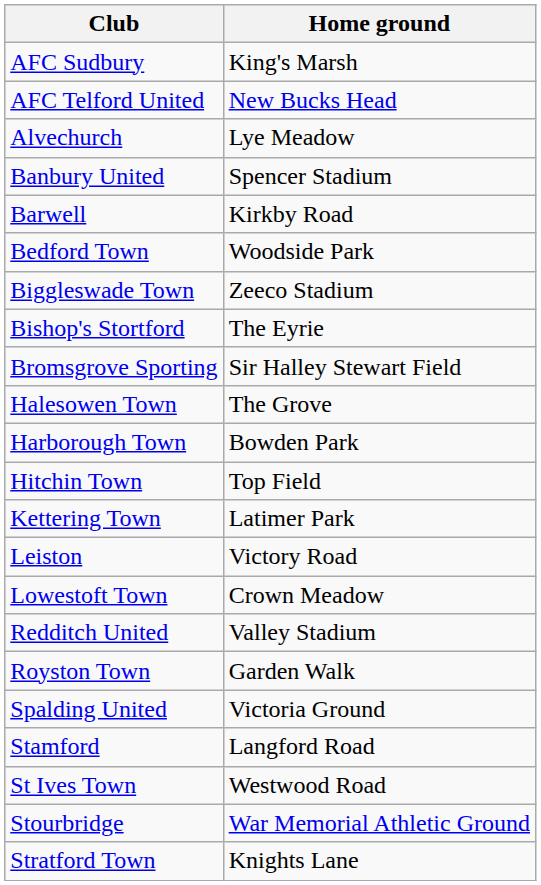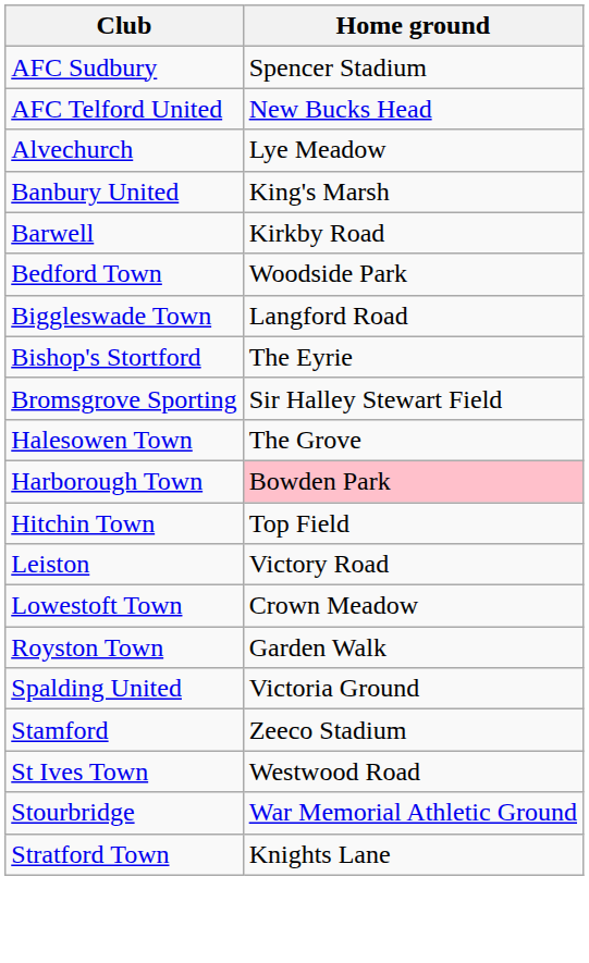 <table class="wikitable">
 <tr>
 <th>Club</th>
 <th>Home ground</th>
 </tr>
 <tr>
 <td><a href='#'>AFC Sudbury</a></td>
-<td>King's Marsh</td>
+<td>Spencer Stadium</td>
 </tr>
 <tr>
 <td><a href='#'>AFC Telford United</a></td>
 <td><a href='#'>New Bucks Head</a></td>
 </tr>
 <tr>
 <td><a href='#'>Alvechurch</a></td>
 <td>Lye Meadow</td>
 </tr>
 <tr>
 <td><a href='#'>Banbury United</a></td>
-<td>Spencer Stadium</td>
+<td>King's Marsh</td>
 </tr>
 <tr>
 <td><a href='#'>Barwell</a></td>
 <td>Kirkby Road</td>
 </tr>
 <tr>
 <td><a href='#'>Bedford Town</a></td>
 <td>Woodside Park</td>
 </tr>
 <tr>
 <td><a href='#'>Biggleswade Town</a></td>
-<td>Zeeco Stadium</td>
+<td>Langford Road</td>
 </tr>
 <tr>
 <td><a href='#'>Bishop's Stortford</a></td>
 <td>The Eyrie</td>
 </tr>
 <tr>
 <td><a href='#'>Bromsgrove Sporting</a></td>
 <td>Sir Halley Stewart Field</td>
 </tr>
 <tr>
 <td><a href='#'>Halesowen Town</a></td>
 <td>The Grove</td>
 </tr>
 <tr>
 <td><a href='#'>Harborough Town</a></td>
-<td>Bowden Park</td>
+<td style="background: pink;">Bowden Park</td>
 </tr>
 <tr>
 <td><a href='#'>Hitchin Town</a></td>
 <td>Top Field</td>
-</tr>
-<tr>
-<td><a href='#'>Kettering Town</a></td>
-<td>Latimer Park</td>
 </tr>
 <tr>
 <td><a href='#'>Leiston</a></td>
 <td>Victory Road</td>
 </tr>
 <tr>
 <td><a href='#'>Lowestoft Town</a></td>
 <td>Crown Meadow</td>
-</tr>
-<tr>
-<td><a href='#'>Redditch United</a></td>
-<td>Valley Stadium</td>
 </tr>
 <tr>
 <td><a href='#'>Royston Town</a></td>
 <td>Garden Walk</td>
 </tr>
 <tr>
 <td><a href='#'>Spalding United</a></td>
 <td>Victoria Ground</td>
 </tr>
 <tr>
 <td><a href='#'>Stamford</a></td>
-<td>Langford Road</td>
+<td>Zeeco Stadium</td>
 </tr>
 <tr>
 <td><a href='#'>St Ives Town</a></td>
 <td>Westwood Road</td>
 </tr>
 <tr>
 <td><a href='#'>Stourbridge</a></td>
 <td><a href='#'>War Memorial Athletic Ground</a></td>
 </tr>
 <tr>
 <td><a href='#'>Stratford Town</a></td>
 <td>Knights Lane</td>
 </tr>
 </table>
